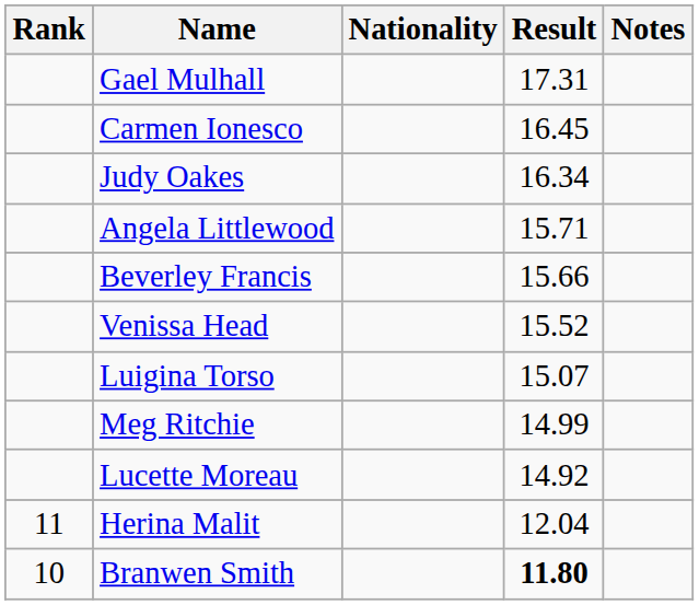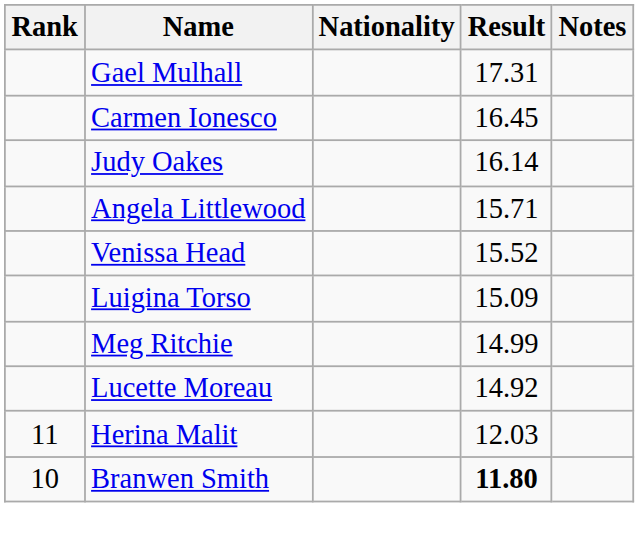 <table class="wikitable sortable" style=" text-align:center">
 <tr>
 <th>Rank</th>
 <th>Name</th>
 <th>Nationality</th>
 <th>Result</th>
 <th>Notes</th>
 </tr>
 <tr>
 <td></td>
 <td align=left><a href='#'>Gael Mulhall</a></td>
 <td align=left></td>
 <td>17.31</td>
 <td></td>
 </tr>
 <tr>
 <td></td>
 <td align=left><a href='#'>Carmen Ionesco</a></td>
 <td align=left></td>
 <td>16.45</td>
 <td></td>
 </tr>
 <tr>
 <td></td>
 <td align=left><a href='#'>Judy Oakes</a></td>
 <td align=left></td>
-<td>16.34</td>
+<td>16.14</td>
 <td></td>
 </tr>
 <tr>
 <td></td>
 <td align=left><a href='#'>Angela Littlewood</a></td>
 <td align=left></td>
 <td>15.71</td>
-<td></td>
-</tr>
-<tr>
-<td></td>
-<td align=left><a href='#'>Beverley Francis</a></td>
-<td align=left></td>
-<td>15.66</td>
 <td></td>
 </tr>
 <tr>
 <td></td>
 <td align=left><a href='#'>Venissa Head</a></td>
 <td align=left></td>
 <td>15.52</td>
 <td></td>
 </tr>
 <tr>
 <td></td>
 <td align=left><a href='#'>Luigina Torso</a></td>
 <td align=left></td>
-<td>15.07</td>
+<td>15.09</td>
 <td></td>
 </tr>
 <tr>
 <td></td>
 <td align=left><a href='#'>Meg Ritchie</a></td>
 <td align=left></td>
 <td>14.99</td>
 <td></td>
 </tr>
 <tr>
 <td></td>
 <td align=left><a href='#'>Lucette Moreau</a></td>
 <td align=left></td>
 <td>14.92</td>
 <td></td>
 </tr>
 <tr>
 <td>11</td>
 <td align=left><a href='#'>Herina Malit</a></td>
 <td align=left></td>
-<td>12.04</td>
+<td>12.03</td>
 <td></td>
 </tr>
 <tr>
 <td>10</td>
 <td align=left><a href='#'>Branwen Smith</a></td>
 <td align=left></td>
 <td><strong>11.80</strong></td>
 <td></td>
 </tr>
 </table>
